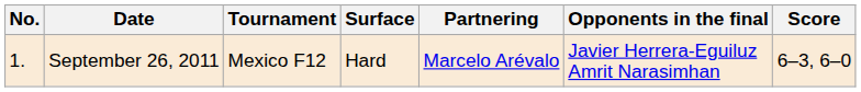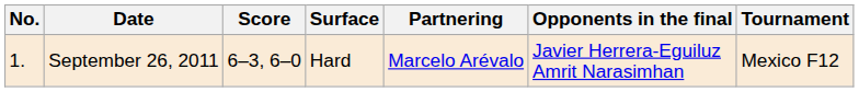 <table class="wikitable" border="1">
 <tr>
 <th>No.</th>
 <th>Date</th>
-<th>Tournament</th>
+<th>Score</th>
 <th>Surface</th>
 <th>Partnering</th>
 <th>Opponents in the final</th>
-<th>Score</th>
+<th>Tournament</th>
 </tr>
 <tr bgcolor="#faebd7">
 <td>1.</td>
 <td>September 26, 2011</td>
-<td> Mexico F12</td>
+<td>6–3, 6–0</td>
 <td>Hard</td>
 <td> <a href='#'>Marcelo Arévalo</a></td>
 <td> <a href='#'>Javier Herrera-Eguiluz</a><br> <a href='#'>Amrit Narasimhan</a></td>
-<td>6–3, 6–0</td>
+<td> Mexico F12</td>
 </tr>
 </table>
